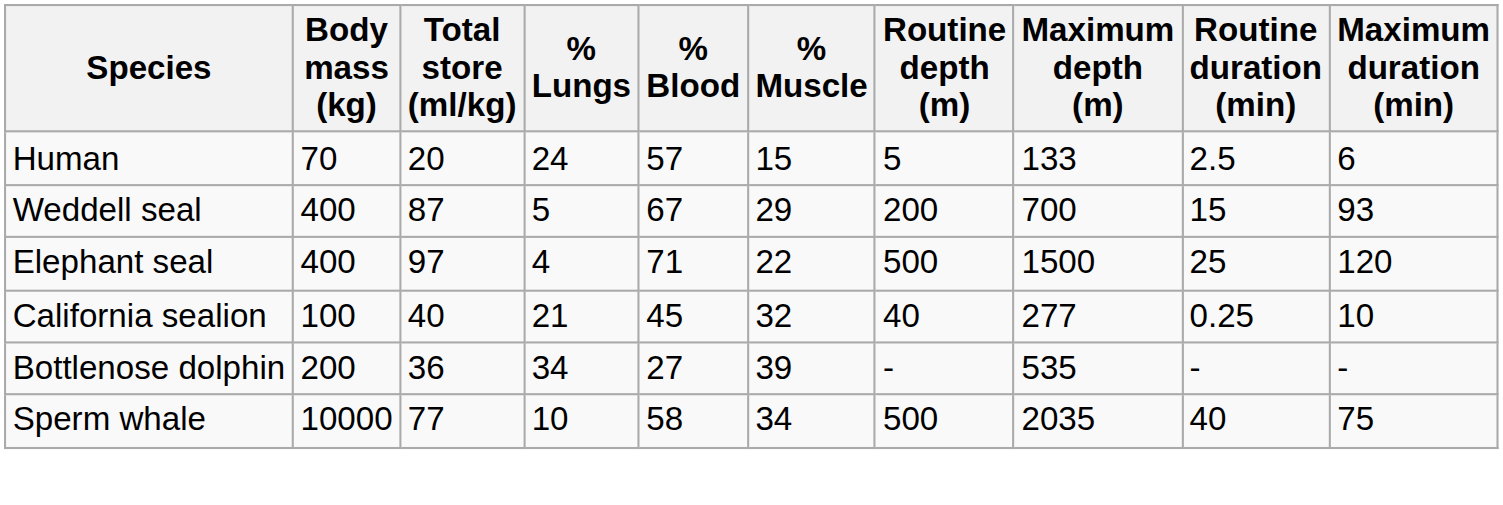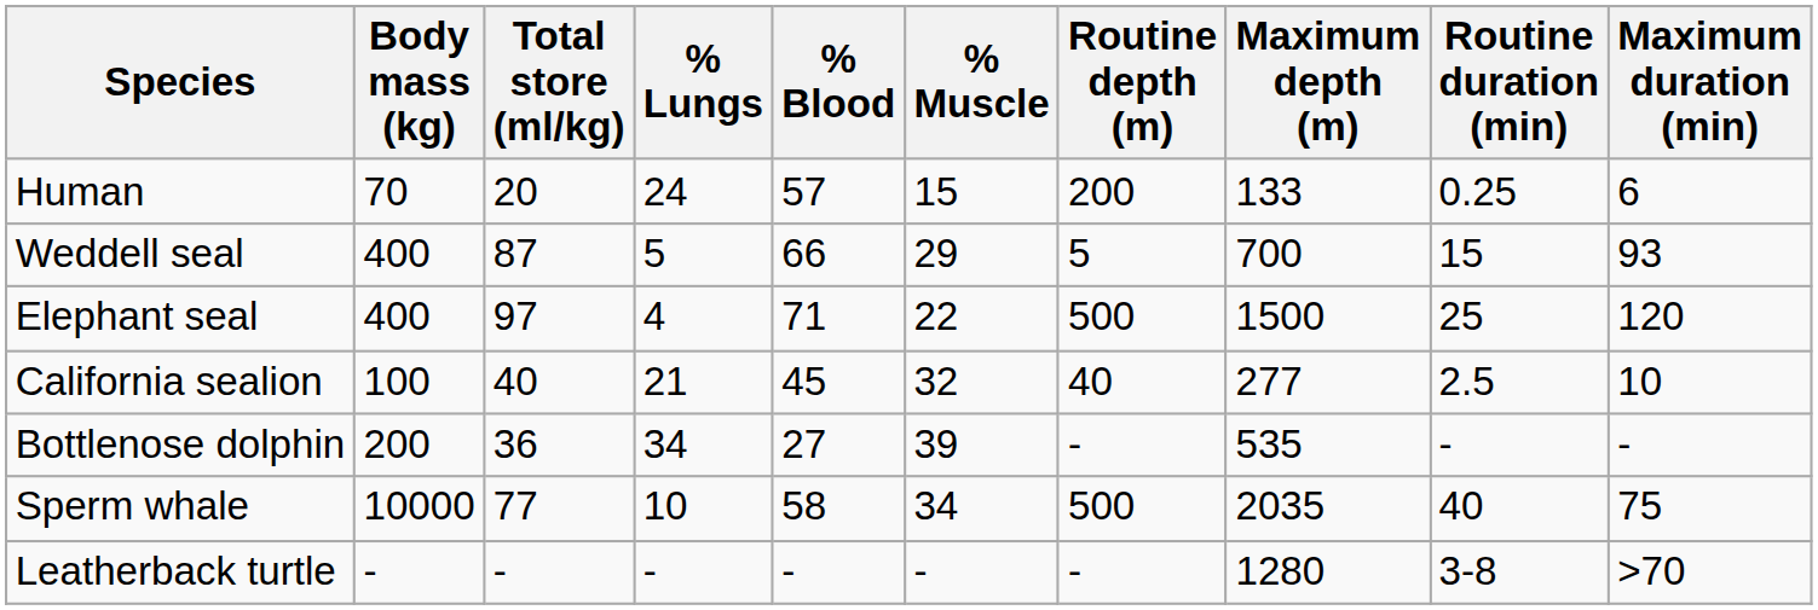 <table class="wikitable">
 <tr>
 <th>Species</th>
 <th>Body<br>mass<br>(kg)</th>
 <th>Total<br>store<br>(ml/kg)</th>
 <th>%<br>Lungs</th>
 <th>%<br>Blood</th>
 <th>%<br>Muscle</th>
 <th>Routine<br>depth<br>(m)</th>
 <th>Maximum<br>depth<br>(m)</th>
 <th>Routine<br>duration<br>(min)</th>
 <th>Maximum<br>duration<br>(min)</th>
 </tr>
 <tr>
 <td>Human</td>
 <td>70</td>
 <td>20</td>
 <td>24</td>
 <td>57</td>
 <td>15</td>
-<td>5</td>
+<td>200</td>
 <td>133</td>
-<td>2.5</td>
+<td>0.25</td>
 <td>6</td>
 </tr>
 <tr>
 <td>Weddell seal</td>
 <td>400</td>
 <td>87</td>
 <td>5</td>
-<td>67</td>
+<td>66</td>
 <td>29</td>
-<td>200</td>
+<td>5</td>
 <td>700</td>
 <td>15</td>
 <td>93</td>
 </tr>
 <tr>
 <td>Elephant seal</td>
 <td>400</td>
 <td>97</td>
 <td>4</td>
 <td>71</td>
 <td>22</td>
 <td>500</td>
 <td>1500</td>
 <td>25</td>
 <td>120</td>
 </tr>
 <tr>
 <td>California sealion</td>
 <td>100</td>
 <td>40</td>
 <td>21</td>
 <td>45</td>
 <td>32</td>
 <td>40</td>
 <td>277</td>
-<td>0.25</td>
+<td>2.5</td>
 <td>10</td>
 </tr>
 <tr>
 <td>Bottlenose dolphin</td>
 <td>200</td>
 <td>36</td>
 <td>34</td>
 <td>27</td>
 <td>39</td>
 <td>-</td>
 <td>535</td>
 <td>-</td>
 <td>-</td>
 </tr>
 <tr>
 <td>Sperm whale</td>
 <td>10000</td>
 <td>77</td>
 <td>10</td>
 <td>58</td>
 <td>34</td>
 <td>500</td>
 <td>2035</td>
 <td>40</td>
 <td>75</td>
 </tr>
+<tr>
+<td>Leatherback turtle</td>
+<td>-</td>
+<td>-</td>
+<td>-</td>
+<td>-</td>
+<td>-</td>
+<td>-</td>
+<td>1280</td>
+<td>3-8</td>
+<td>>70</td>
+</tr>
 </table>
